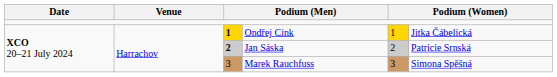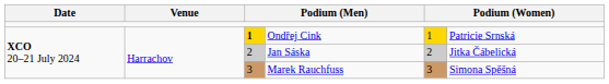 <table class="wikitable" width=70%>
 <tr>
 <th>Date</th>
 <th width=20%>Venue</th>
 <th colspan=2 width=30%>Podium (Men)</th>
 <th colspan=2 width=30%>Podium (Women)</th>
 </tr>
 <tr>
 <td colspan=6></td>
 </tr>
 <tr>
 <td rowspan=3><strong>XCO</strong> <br> 20–21 July 2024</td>
 <td rowspan=3><br><a href='#'>Harrachov</a></td>
 <td bgcolor=FFD700><strong>1</strong></td>
 <td><a href='#'>Ondřej Cink</a></td>
 <td bgcolor=FFD700>1</td>
-<td><a href='#'>Jitka Čábelická</a></td>
+<td><a href='#'>Patricie Srnská</a></td>
 </tr>
 <tr>
-<td bgcolor=CCCCCC><strong>2</strong></td>
+<td bgcolor=CCCCCC>2</td>
 <td><a href='#'>Jan Sáska</a></td>
 <td bgcolor=CCCCCC>2</td>
-<td><a href='#'>Patricie Srnská</a></td>
+<td><a href='#'>Jitka Čábelická</a></td>
 </tr>
 <tr>
 <td bgcolor=CC9966>3</td>
 <td><a href='#'>Marek Rauchfuss</a></td>
 <td bgcolor=CC9966>3</td>
 <td><a href='#'>Simona Spěšná</a></td>
 </tr>
 </table>
